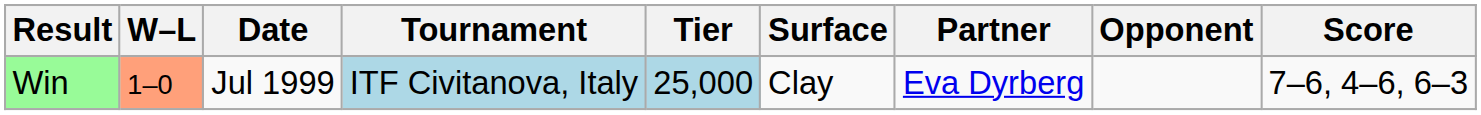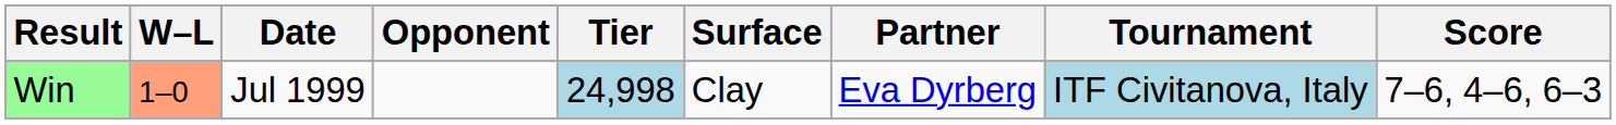 <table class="wikitable sortable">
 <tr>
 <th>Result</th>
 <th class=unsortable>W–L</th>
 <th>Date</th>
-<th>Tournament</th>
+<th>Opponent</th>
 <th>Tier</th>
 <th>Surface</th>
 <th>Partner</th>
-<th>Opponent</th>
+<th>Tournament</th>
 <th class=unsortable>Score</th>
 </tr>
 <tr>
 <td bgcolor=98FB98>Win</td>
 <td style="background: lightsalmon;"><small>1–0</small></td>
 <td>Jul 1999</td>
-<td bgcolor=lightblue>ITF Civitanova, Italy</td>
-<td bgcolor=lightblue>25,000</td>
+<td></td>
+<td bgcolor=lightblue>24,998</td>
 <td>Clay</td>
 <td> <a href='#'>Eva Dyrberg</a></td>
-<td></td>
+<td bgcolor=lightblue>ITF Civitanova, Italy</td>
 <td>7–6, 4–6, 6–3</td>
 </tr>
 </table>
